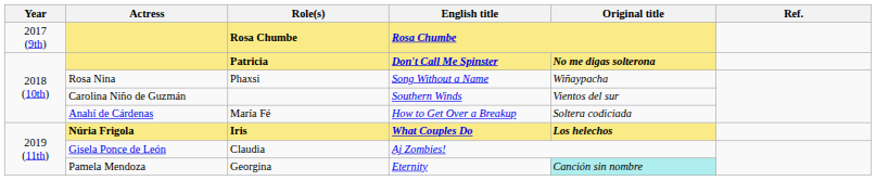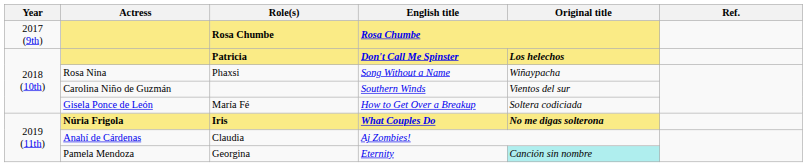 <table class="wikitable">
 <tr>
 <th width="100">Year</th>
 <th width="300">Actress</th>
 <th width="300">Role(s)</th>
 <th width="300">English title</th>
 <th width="300">Original title</th>
 <th width="300">Ref.</th>
 </tr>
 <tr>
 <td style="text-align:center;">2017<br>(<a href='#'>9th</a>)</td>
 <td style="background:#FAEB86"><strong></strong></td>
 <td style="background:#FAEB86;"><strong>Rosa Chumbe</strong></td>
 <td colspan="2" style="background:#FAEB86;"><strong><em><a href='#'>Rosa Chumbe</a></em></strong></td>
 <td style="text-align:center;"></td>
 </tr>
 <tr>
 <td rowspan="4" style="text-align:center;">2018<br>(<a href='#'>10th</a>)</td>
 <td style="background:#FAEB86"><strong></strong></td>
 <td style="background:#FAEB86;"><strong>Patricia</strong></td>
 <td style="background:#FAEB86;"><strong><em><a href='#'>Don't Call Me Spinster</a></em></strong></td>
-<td style="background:#FAEB86;"><strong><em>No me digas solterona</em></strong></td>
+<td style="background:#FAEB86;"><strong><em>Los helechos</em></strong></td>
 <td style="text-align:center;"></td>
 </tr>
 <tr>
 <td>Rosa Nina</td>
 <td>Phaxsi</td>
 <td><em><a href='#'>Song Without a Name</a></em></td>
 <td><em>Wiñaypacha</em></td>
 <td rowspan="3" style="text-align:center;"></td>
 </tr>
 <tr>
 <td>Carolina Niño de Guzmán</td>
 <td></td>
 <td><em><a href='#'>Southern Winds</a></em></td>
 <td><em>Vientos del sur</em></td>
 </tr>
 <tr>
-<td><a href='#'>Anahí de Cárdenas</a></td>
+<td><a href='#'>Gisela Ponce de León</a></td>
 <td>María Fé</td>
 <td><em><a href='#'>How to Get Over a Breakup</a></em></td>
 <td><em>Soltera codiciada</em></td>
 </tr>
 <tr>
 <td rowspan="4" style="text-align:center;">2019<br>(<a href='#'>11th</a>)</td>
 <td style="background:#FAEB86"><strong>Núria Frigola</strong></td>
 <td style="background:#FAEB86;"><strong>Iris</strong></td>
 <td style="background:#FAEB86;"><strong><em><a href='#'>What Couples Do</a></em></strong></td>
-<td style="background:#FAEB86;"><strong><em>Los helechos</em></strong></td>
+<td style="background:#FAEB86;"><strong><em>No me digas solterona</em></strong></td>
 <td style="text-align:center;"></td>
 </tr>
 <tr>
-<td><a href='#'>Gisela Ponce de León</a></td>
+<td><a href='#'>Anahí de Cárdenas</a></td>
 <td>Claudia</td>
 <td colspan="2"><em><a href='#'>Aj Zombies!</a></em></td>
 <td rowspan="3" style="text-align:center;"></td>
 </tr>
 <tr>
 <td>Pamela Mendoza</td>
 <td>Georgina</td>
 <td><em><a href='#'>Eternity</a></em></td>
 <td style="background: paleturquoise;"><em>Canción sin nombre</em></td>
 </tr>
 </table>
